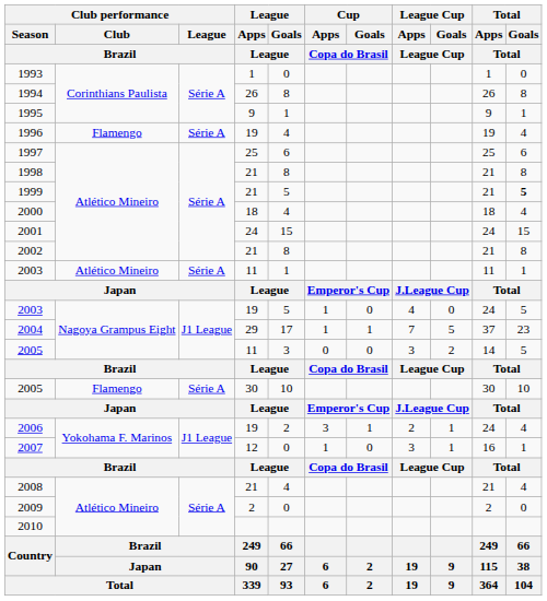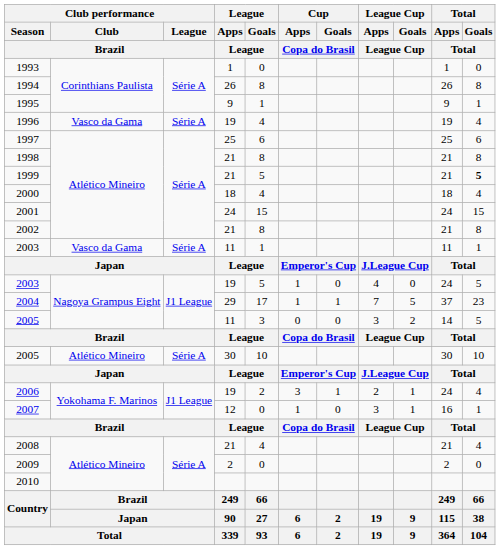 <table class="wikitable" style="text-align:center;">
 <tr>
 <th colspan=3>Club performance</th>
 <th colspan=2>League</th>
 <th colspan=2>Cup</th>
 <th colspan=2>League Cup</th>
 <th colspan=2>Total</th>
 </tr>
 <tr>
 <th>Season</th>
 <th>Club</th>
 <th>League</th>
 <th>Apps</th>
 <th>Goals</th>
 <th>Apps</th>
 <th>Goals</th>
 <th>Apps</th>
 <th>Goals</th>
 <th>Apps</th>
 <th>Goals</th>
 </tr>
 <tr>
 <th colspan=3>Brazil</th>
 <th colspan=2>League</th>
 <th colspan=2><a href='#'>Copa do Brasil</a></th>
 <th colspan=2>League Cup</th>
 <th colspan=2>Total</th>
 </tr>
 <tr>
 <td>1993</td>
 <td rowspan="3"><a href='#'>Corinthians Paulista</a></td>
 <td rowspan="3"><a href='#'>Série A</a></td>
 <td>1</td>
 <td>0</td>
 <td></td>
 <td></td>
 <td></td>
 <td></td>
 <td>1</td>
 <td>0</td>
 </tr>
 <tr>
 <td>1994</td>
 <td>26</td>
 <td>8</td>
 <td></td>
 <td></td>
 <td></td>
 <td></td>
 <td>26</td>
 <td>8</td>
 </tr>
 <tr>
 <td>1995</td>
 <td>9</td>
 <td>1</td>
 <td></td>
 <td></td>
 <td></td>
 <td></td>
 <td>9</td>
 <td>1</td>
 </tr>
 <tr>
 <td>1996</td>
-<td><a href='#'>Flamengo</a></td>
+<td><a href='#'>Vasco da Gama</a></td>
 <td><a href='#'>Série A</a></td>
 <td>19</td>
 <td>4</td>
 <td></td>
 <td></td>
 <td></td>
 <td></td>
 <td>19</td>
 <td>4</td>
 </tr>
 <tr>
 <td>1997</td>
 <td rowspan="6"><a href='#'>Atlético Mineiro</a></td>
 <td rowspan="6"><a href='#'>Série A</a></td>
 <td>25</td>
 <td>6</td>
 <td></td>
 <td></td>
 <td></td>
 <td></td>
 <td>25</td>
 <td>6</td>
 </tr>
 <tr>
 <td>1998</td>
 <td>21</td>
 <td>8</td>
 <td></td>
 <td></td>
 <td></td>
 <td></td>
 <td>21</td>
 <td>8</td>
 </tr>
 <tr>
 <td>1999</td>
 <td>21</td>
 <td>5</td>
 <td></td>
 <td></td>
 <td></td>
 <td></td>
 <td>21</td>
 <td><strong>5</strong></td>
 </tr>
 <tr>
 <td>2000</td>
 <td>18</td>
 <td>4</td>
 <td></td>
 <td></td>
 <td></td>
 <td></td>
 <td>18</td>
 <td>4</td>
 </tr>
 <tr>
 <td>2001</td>
 <td>24</td>
 <td>15</td>
 <td></td>
 <td></td>
 <td></td>
 <td></td>
 <td>24</td>
 <td>15</td>
 </tr>
 <tr>
 <td>2002</td>
 <td>21</td>
 <td>8</td>
 <td></td>
 <td></td>
 <td></td>
 <td></td>
 <td>21</td>
 <td>8</td>
 </tr>
 <tr>
 <td>2003</td>
-<td><a href='#'>Atlético Mineiro</a></td>
+<td><a href='#'>Vasco da Gama</a></td>
 <td><a href='#'>Série A</a></td>
 <td>11</td>
 <td>1</td>
 <td></td>
 <td></td>
 <td></td>
 <td></td>
 <td>11</td>
 <td>1</td>
 </tr>
 <tr>
 <th colspan=3>Japan</th>
 <th colspan=2>League</th>
 <th colspan=2><a href='#'>Emperor's Cup</a></th>
 <th colspan=2><a href='#'>J.League Cup</a></th>
 <th colspan=2>Total</th>
 </tr>
 <tr>
 <td><a href='#'>2003</a></td>
 <td rowspan="3"><a href='#'>Nagoya Grampus Eight</a></td>
 <td rowspan="3"><a href='#'>J1 League</a></td>
 <td>19</td>
 <td>5</td>
 <td>1</td>
 <td>0</td>
 <td>4</td>
 <td>0</td>
 <td>24</td>
 <td>5</td>
 </tr>
 <tr>
 <td><a href='#'>2004</a></td>
 <td>29</td>
 <td>17</td>
 <td>1</td>
 <td>1</td>
 <td>7</td>
 <td>5</td>
 <td>37</td>
 <td>23</td>
 </tr>
 <tr>
 <td><a href='#'>2005</a></td>
 <td>11</td>
 <td>3</td>
 <td>0</td>
 <td>0</td>
 <td>3</td>
 <td>2</td>
 <td>14</td>
 <td>5</td>
 </tr>
 <tr>
 <th colspan=3>Brazil</th>
 <th colspan=2>League</th>
 <th colspan=2><a href='#'>Copa do Brasil</a></th>
 <th colspan=2>League Cup</th>
 <th colspan=2>Total</th>
 </tr>
 <tr>
 <td>2005</td>
-<td><a href='#'>Flamengo</a></td>
+<td><a href='#'>Atlético Mineiro</a></td>
 <td><a href='#'>Série A</a></td>
 <td>30</td>
 <td>10</td>
 <td></td>
 <td></td>
 <td></td>
 <td></td>
 <td>30</td>
 <td>10</td>
 </tr>
 <tr>
 <th colspan=3>Japan</th>
 <th colspan=2>League</th>
 <th colspan=2><a href='#'>Emperor's Cup</a></th>
 <th colspan=2><a href='#'>J.League Cup</a></th>
 <th colspan=2>Total</th>
 </tr>
 <tr>
 <td><a href='#'>2006</a></td>
 <td rowspan="2"><a href='#'>Yokohama F. Marinos</a></td>
 <td rowspan="2"><a href='#'>J1 League</a></td>
 <td>19</td>
 <td>2</td>
 <td>3</td>
 <td>1</td>
 <td>2</td>
 <td>1</td>
 <td>24</td>
 <td>4</td>
 </tr>
 <tr>
 <td><a href='#'>2007</a></td>
 <td>12</td>
 <td>0</td>
 <td>1</td>
 <td>0</td>
 <td>3</td>
 <td>1</td>
 <td>16</td>
 <td>1</td>
 </tr>
 <tr>
 <th colspan=3>Brazil</th>
 <th colspan=2>League</th>
 <th colspan=2><a href='#'>Copa do Brasil</a></th>
 <th colspan=2>League Cup</th>
 <th colspan=2>Total</th>
 </tr>
 <tr>
 <td>2008</td>
 <td rowspan="3"><a href='#'>Atlético Mineiro</a></td>
 <td rowspan="3"><a href='#'>Série A</a></td>
 <td>21</td>
 <td>4</td>
 <td></td>
 <td></td>
 <td></td>
 <td></td>
 <td>21</td>
 <td>4</td>
 </tr>
 <tr>
 <td>2009</td>
 <td>2</td>
 <td>0</td>
 <td></td>
 <td></td>
 <td></td>
 <td></td>
 <td>2</td>
 <td>0</td>
 </tr>
 <tr>
 <td>2010</td>
 <td></td>
 <td></td>
 <td></td>
 <td></td>
 <td></td>
 <td></td>
 <td></td>
 <td></td>
 </tr>
 <tr>
 <th rowspan=2>Country</th>
 <th colspan=2>Brazil</th>
 <th>249</th>
 <th>66</th>
 <th></th>
 <th></th>
 <th></th>
 <th></th>
 <th>249</th>
 <th>66</th>
 </tr>
 <tr>
 <th colspan=2>Japan</th>
 <th>90</th>
 <th>27</th>
 <th>6</th>
 <th>2</th>
 <th>19</th>
 <th>9</th>
 <th>115</th>
 <th>38</th>
 </tr>
 <tr>
 <th colspan=3>Total</th>
 <th>339</th>
 <th>93</th>
 <th>6</th>
 <th>2</th>
 <th>19</th>
 <th>9</th>
 <th>364</th>
 <th>104</th>
 </tr>
 </table>
